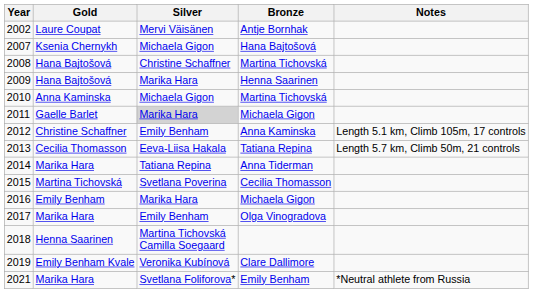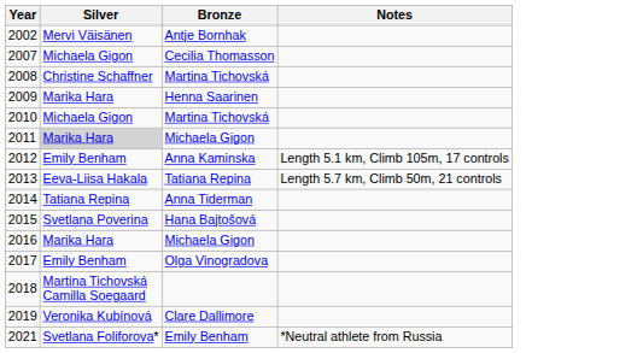 <table class="wikitable">
 <tr>
 <th>Year</th>
-<th>Gold</th>
 <th>Silver</th>
 <th>Bronze</th>
 <th>Notes</th>
 </tr>
 <tr>
 <td>2002</td>
-<td> <a href='#'>Laure Coupat</a></td>
 <td> <a href='#'>Mervi Väisänen</a></td>
 <td> <a href='#'>Antje Bornhak</a></td>
 <td></td>
 </tr>
 <tr>
 <td>2007</td>
-<td> <a href='#'>Ksenia Chernykh</a></td>
 <td> <a href='#'>Michaela Gigon</a></td>
-<td> <a href='#'>Hana Bajtošová</a></td>
+<td> <a href='#'>Cecilia Thomasson</a></td>
 <td></td>
 </tr>
 <tr>
 <td>2008</td>
-<td> <a href='#'>Hana Bajtošová</a></td>
 <td> <a href='#'>Christine Schaffner</a></td>
 <td> <a href='#'>Martina Tichovská</a></td>
 <td></td>
 </tr>
 <tr>
 <td>2009</td>
-<td> <a href='#'>Hana Bajtošová</a></td>
 <td> <a href='#'>Marika Hara</a></td>
 <td> <a href='#'>Henna Saarinen</a></td>
 <td></td>
 </tr>
 <tr>
 <td>2010</td>
-<td> <a href='#'>Anna Kaminska</a></td>
 <td> <a href='#'>Michaela Gigon</a></td>
 <td> <a href='#'>Martina Tichovská</a></td>
 <td></td>
 </tr>
 <tr>
 <td>2011</td>
-<td> <a href='#'>Gaelle Barlet</a></td>
 <td style="background: lightgrey;"> <a href='#'>Marika Hara</a></td>
 <td> <a href='#'>Michaela Gigon</a></td>
 <td></td>
 </tr>
 <tr>
 <td>2012</td>
-<td> <a href='#'>Christine Schaffner</a></td>
 <td> <a href='#'>Emily Benham</a></td>
 <td> <a href='#'>Anna Kaminska</a></td>
 <td>Length 5.1 km, Climb 105m, 17 controls</td>
 </tr>
 <tr>
 <td>2013</td>
-<td> <a href='#'>Cecilia Thomasson</a></td>
 <td> <a href='#'>Eeva-Liisa Hakala</a></td>
 <td> <a href='#'>Tatiana Repina</a></td>
 <td>Length 5.7 km, Climb 50m, 21 controls</td>
 </tr>
 <tr>
 <td>2014</td>
-<td> <a href='#'>Marika Hara</a></td>
 <td> <a href='#'>Tatiana Repina</a></td>
 <td> <a href='#'>Anna Tiderman</a></td>
 <td></td>
 </tr>
 <tr>
 <td>2015</td>
-<td> <a href='#'>Martina Tichovská</a></td>
 <td> <a href='#'>Svetlana Poverina</a></td>
-<td> <a href='#'>Cecilia Thomasson</a></td>
+<td> <a href='#'>Hana Bajtošová</a></td>
 <td></td>
 </tr>
 <tr>
 <td>2016</td>
-<td> <a href='#'>Emily Benham</a></td>
 <td> <a href='#'>Marika Hara</a></td>
 <td> <a href='#'>Michaela Gigon</a></td>
 <td></td>
 </tr>
 <tr>
 <td>2017</td>
-<td> <a href='#'>Marika Hara</a></td>
 <td> <a href='#'>Emily Benham</a></td>
 <td> <a href='#'>Olga Vinogradova</a></td>
 <td></td>
 </tr>
 <tr>
 <td>2018</td>
-<td> <a href='#'>Henna Saarinen</a></td>
 <td> <a href='#'>Martina Tichovská</a><br> <a href='#'>Camilla Soegaard</a></td>
 <td></td>
 <td></td>
 </tr>
 <tr>
 <td>2019</td>
-<td> <a href='#'>Emily Benham Kvale</a></td>
 <td> <a href='#'>Veronika Kubínová</a></td>
 <td> <a href='#'>Clare Dallimore</a></td>
 <td></td>
 </tr>
 <tr>
 <td>2021</td>
-<td> <a href='#'>Marika Hara</a></td>
 <td> <a href='#'>Svetlana Foliforova</a>*</td>
 <td> <a href='#'>Emily Benham</a></td>
 <td>*Neutral athlete from Russia</td>
 </tr>
 </table>
